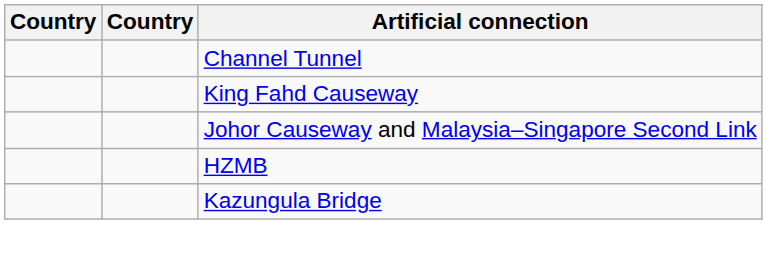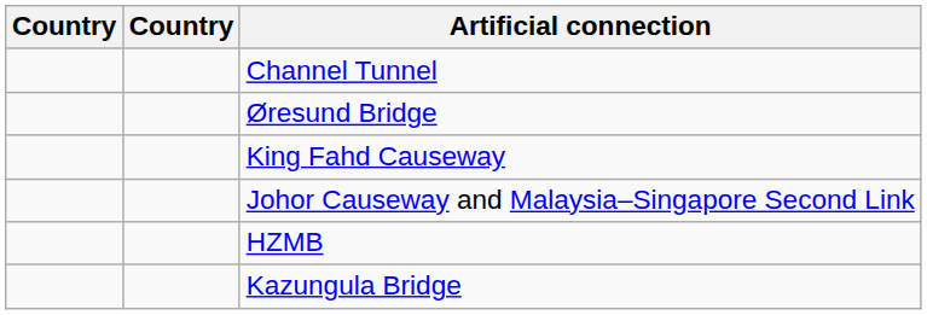 <table class="wikitable sortable">
 <tr>
 <th>Country</th>
 <th>Country</th>
 <th>Artificial connection</th>
 </tr>
 <tr>
 <td></td>
 <td></td>
 <td><a href='#'>Channel Tunnel</a></td>
+</tr>
+<tr>
+<td></td>
+<td></td>
+<td><a href='#'>Øresund Bridge</a></td>
 </tr>
 <tr>
 <td></td>
 <td></td>
 <td><a href='#'>King Fahd Causeway</a></td>
 </tr>
 <tr>
 <td></td>
 <td></td>
 <td><a href='#'>Johor Causeway</a> and <a href='#'>Malaysia–Singapore Second Link</a></td>
 </tr>
 <tr>
 <td></td>
 <td></td>
 <td><a href='#'>HZMB</a></td>
 </tr>
 <tr>
 <td></td>
 <td></td>
 <td><a href='#'>Kazungula Bridge</a></td>
 </tr>
 </table>
